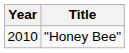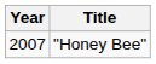 <table class="wikitable">
 <tr>
 <th>Year</th>
 <th>Title</th>
 </tr>
 <tr>
-<td>2010</td>
+<td>2007</td>
 <td>"Honey Bee"</td>
 </tr>
 </table>
